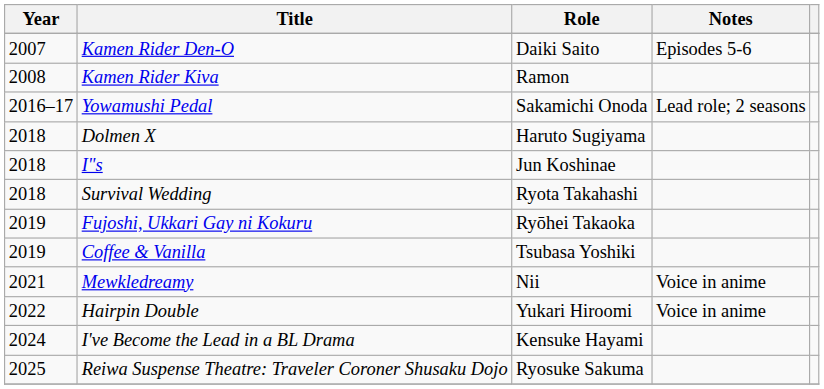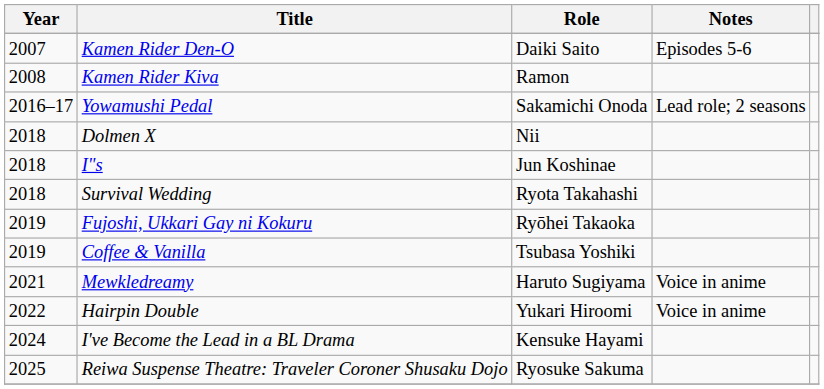 <table class="wikitable">
 <tr>
 <th>Year</th>
 <th>Title</th>
 <th>Role</th>
 <th>Notes</th>
 <th></th>
 </tr>
 <tr>
 </tr>
 <tr>
 <td>2007</td>
 <td><em><a href='#'>Kamen Rider Den-O</a></em></td>
 <td>Daiki Saito</td>
 <td>Episodes 5-6</td>
 <td></td>
 </tr>
 <tr>
 <td>2008</td>
 <td><em><a href='#'>Kamen Rider Kiva</a></em></td>
 <td>Ramon</td>
 <td></td>
 <td></td>
 </tr>
 <tr>
 <td>2016–17</td>
 <td><em><a href='#'>Yowamushi Pedal</a></em></td>
 <td>Sakamichi Onoda</td>
 <td>Lead role; 2 seasons</td>
 <td></td>
 </tr>
 <tr>
 <td>2018</td>
 <td><em>Dolmen X</em></td>
-<td>Haruto Sugiyama</td>
+<td>Nii</td>
 <td></td>
 <td></td>
 </tr>
 <tr>
 <td>2018</td>
 <td><em><a href='#'>I"s</a></em></td>
 <td>Jun Koshinae</td>
 <td></td>
 <td></td>
 </tr>
 <tr>
 <td>2018</td>
 <td><em>Survival Wedding</em></td>
 <td>Ryota Takahashi</td>
 <td></td>
 <td></td>
 </tr>
 <tr>
 <td>2019</td>
 <td><em><a href='#'>Fujoshi, Ukkari Gay ni Kokuru</a></em></td>
 <td>Ryōhei Takaoka</td>
 <td></td>
 <td></td>
 </tr>
 <tr>
 <td>2019</td>
 <td><em><a href='#'>Coffee & Vanilla</a></em></td>
 <td>Tsubasa Yoshiki</td>
 <td></td>
 <td></td>
 </tr>
 <tr>
 <td>2021</td>
 <td><em><a href='#'>Mewkledreamy</a></em></td>
-<td>Nii</td>
+<td>Haruto Sugiyama</td>
 <td>Voice in anime</td>
 <td></td>
 </tr>
 <tr>
 <td>2022</td>
 <td><em>Hairpin Double</em></td>
 <td>Yukari Hiroomi</td>
 <td>Voice in anime</td>
 <td></td>
 </tr>
 <tr>
 <td>2024</td>
 <td><em>I've Become the Lead in a BL Drama</em></td>
 <td>Kensuke Hayami</td>
 <td></td>
 <td></td>
 </tr>
 <tr>
 <td>2025</td>
 <td><em>Reiwa Suspense Theatre: Traveler Coroner Shusaku Dojo</em></td>
 <td>Ryosuke Sakuma</td>
 <td></td>
 <td></td>
 </tr>
 <tr>
 </tr>
 </table>
